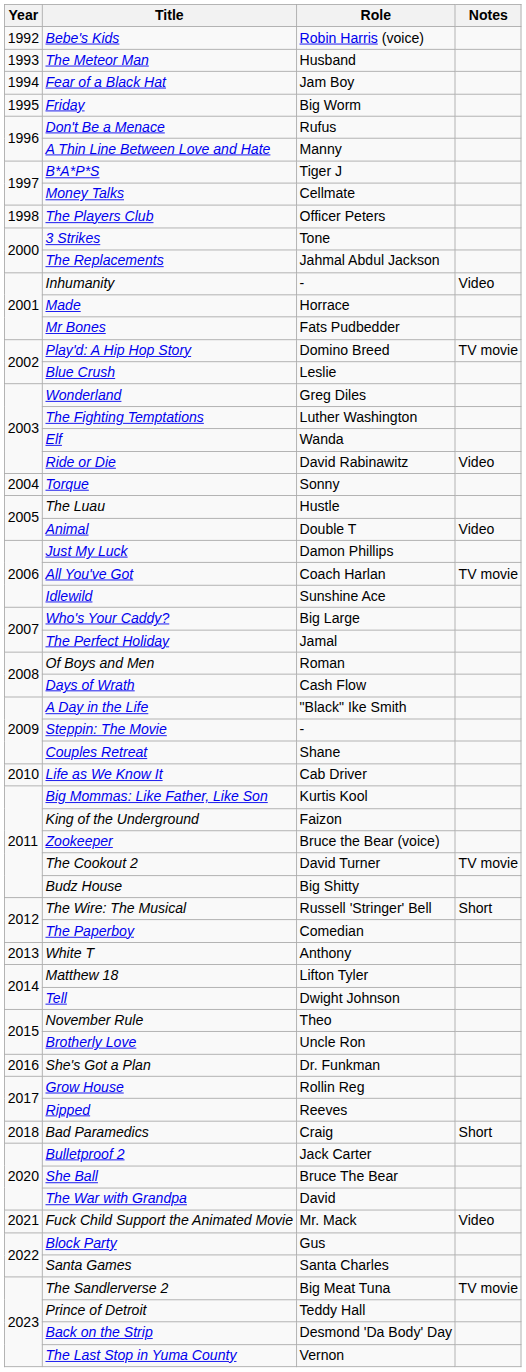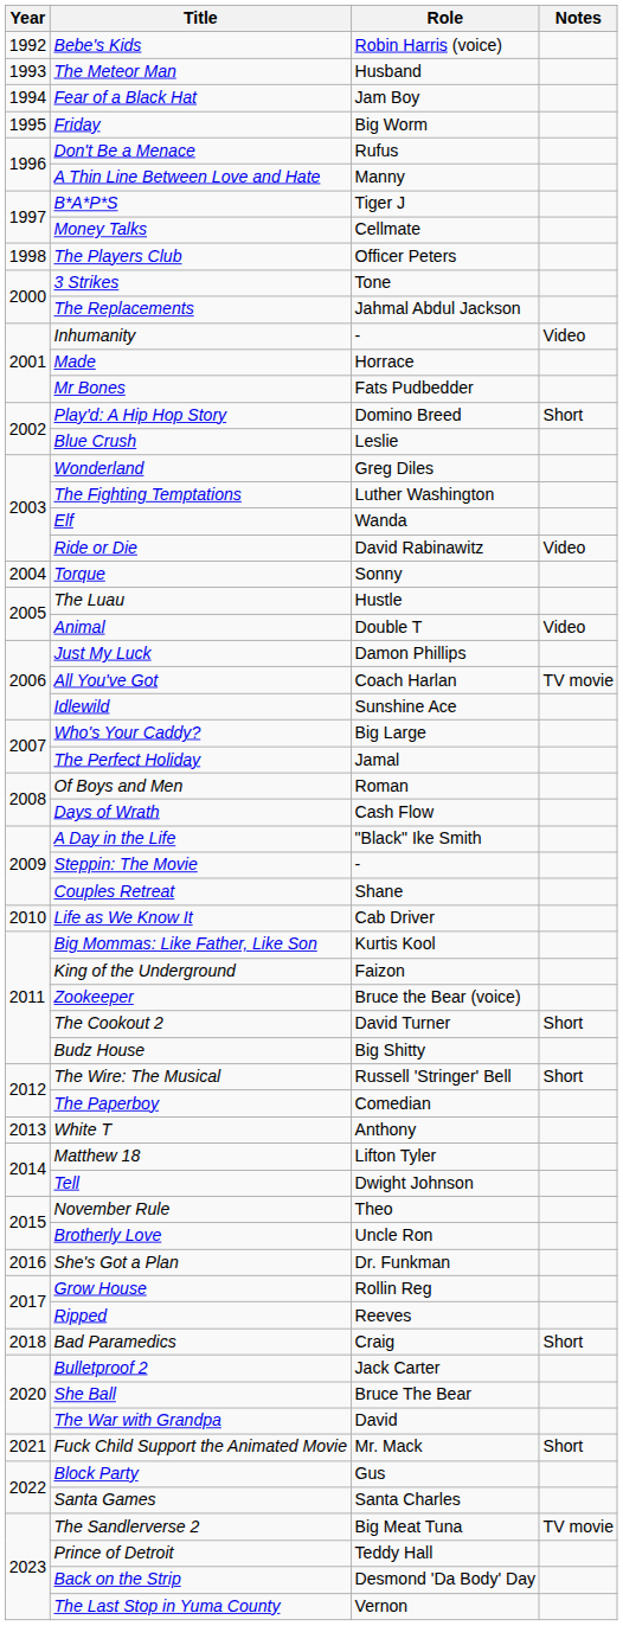 <table class="wikitable plainrowheaders sortable" style="margin-right: 0;">
 <tr>
 <th>Year</th>
 <th>Title</th>
 <th>Role</th>
 <th>Notes</th>
 </tr>
 <tr>
 <td>1992</td>
 <td><em><a href='#'>Bebe's Kids</a></em></td>
 <td><a href='#'>Robin Harris</a> (voice)</td>
 <td></td>
 </tr>
 <tr>
 <td>1993</td>
 <td><em><a href='#'>The Meteor Man</a></em></td>
 <td>Husband</td>
 <td></td>
 </tr>
 <tr>
 <td>1994</td>
 <td><em><a href='#'>Fear of a Black Hat</a></em></td>
 <td>Jam Boy</td>
 <td></td>
 </tr>
 <tr>
 <td>1995</td>
 <td><em><a href='#'>Friday</a></em></td>
 <td>Big Worm</td>
 <td></td>
 </tr>
 <tr>
 <td rowspan=2>1996</td>
 <td><em><a href='#'>Don't Be a Menace</a></em></td>
 <td>Rufus</td>
 <td></td>
 </tr>
 <tr>
 <td><em><a href='#'>A Thin Line Between Love and Hate</a></em></td>
 <td>Manny</td>
 <td></td>
 </tr>
 <tr>
 <td rowspan=2>1997</td>
 <td><em><a href='#'>B*A*P*S</a></em></td>
 <td>Tiger J</td>
 <td></td>
 </tr>
 <tr>
 <td><em><a href='#'>Money Talks</a></em></td>
 <td>Cellmate</td>
 <td></td>
 </tr>
 <tr>
 <td>1998</td>
 <td><em><a href='#'>The Players Club</a></em></td>
 <td>Officer Peters</td>
 <td></td>
 </tr>
 <tr>
 <td rowspan=2>2000</td>
 <td><em><a href='#'>3 Strikes</a></em></td>
 <td>Tone</td>
 <td></td>
 </tr>
 <tr>
 <td><em><a href='#'>The Replacements</a></em></td>
 <td>Jahmal Abdul Jackson</td>
 <td></td>
 </tr>
 <tr>
 <td rowspan=3>2001</td>
 <td><em>Inhumanity</em></td>
 <td>-</td>
 <td>Video</td>
 </tr>
 <tr>
 <td><em><a href='#'>Made</a></em></td>
 <td>Horrace</td>
 <td></td>
 </tr>
 <tr>
 <td><em><a href='#'>Mr Bones</a></em></td>
 <td>Fats Pudbedder</td>
 <td></td>
 </tr>
 <tr>
 <td rowspan=2>2002</td>
 <td><em><a href='#'>Play'd: A Hip Hop Story</a></em></td>
 <td>Domino Breed</td>
-<td>TV movie</td>
+<td>Short</td>
 </tr>
 <tr>
 <td><em><a href='#'>Blue Crush</a></em></td>
 <td>Leslie</td>
 <td></td>
 </tr>
 <tr>
 <td rowspan=4>2003</td>
 <td><em><a href='#'>Wonderland</a></em></td>
 <td>Greg Diles</td>
 <td></td>
 </tr>
 <tr>
 <td><em><a href='#'>The Fighting Temptations</a></em></td>
 <td>Luther Washington</td>
 <td></td>
 </tr>
 <tr>
 <td><em><a href='#'>Elf</a></em></td>
 <td>Wanda</td>
 <td></td>
 </tr>
 <tr>
 <td><em><a href='#'>Ride or Die</a></em></td>
 <td>David Rabinawitz</td>
 <td>Video</td>
 </tr>
 <tr>
 <td>2004</td>
 <td><em><a href='#'>Torque</a></em></td>
 <td>Sonny</td>
 <td></td>
 </tr>
 <tr>
 <td rowspan=2>2005</td>
 <td><em>The Luau</em></td>
 <td>Hustle</td>
 <td></td>
 </tr>
 <tr>
 <td><em><a href='#'>Animal</a></em></td>
 <td>Double T</td>
 <td>Video</td>
 </tr>
 <tr>
 <td rowspan=3>2006</td>
 <td><em><a href='#'>Just My Luck</a></em></td>
 <td>Damon Phillips</td>
 <td></td>
 </tr>
 <tr>
 <td><em><a href='#'>All You've Got</a></em></td>
 <td>Coach Harlan</td>
 <td>TV movie</td>
 </tr>
 <tr>
 <td><em><a href='#'>Idlewild</a></em></td>
 <td>Sunshine Ace</td>
 <td></td>
 </tr>
 <tr>
 <td rowspan=2>2007</td>
 <td><em><a href='#'>Who's Your Caddy?</a></em></td>
 <td>Big Large</td>
 <td></td>
 </tr>
 <tr>
 <td><em><a href='#'>The Perfect Holiday</a></em></td>
 <td>Jamal</td>
 <td></td>
 </tr>
 <tr>
 <td rowspan=2>2008</td>
 <td><em>Of Boys and Men</em></td>
 <td>Roman</td>
 <td></td>
 </tr>
 <tr>
 <td><em><a href='#'>Days of Wrath</a></em></td>
 <td>Cash Flow</td>
 <td></td>
 </tr>
 <tr>
 <td rowspan=3>2009</td>
 <td><em><a href='#'>A Day in the Life</a></em></td>
 <td>"Black" Ike Smith</td>
 <td></td>
 </tr>
 <tr>
 <td><em><a href='#'>Steppin: The Movie</a></em></td>
 <td>-</td>
 <td></td>
 </tr>
 <tr>
 <td><em><a href='#'>Couples Retreat</a></em></td>
 <td>Shane</td>
 <td></td>
 </tr>
 <tr>
 <td>2010</td>
 <td><em><a href='#'>Life as We Know It</a></em></td>
 <td>Cab Driver</td>
 <td></td>
 </tr>
 <tr>
 <td rowspan=5>2011</td>
 <td><em><a href='#'>Big Mommas: Like Father, Like Son</a></em></td>
 <td>Kurtis Kool</td>
 <td></td>
 </tr>
 <tr>
 <td><em>King of the Underground</em></td>
 <td>Faizon</td>
 <td></td>
 </tr>
 <tr>
 <td><em><a href='#'>Zookeeper</a></em></td>
 <td>Bruce the Bear (voice)</td>
 <td></td>
 </tr>
 <tr>
 <td><em>The Cookout 2</em></td>
 <td>David Turner</td>
-<td>TV movie</td>
+<td>Short</td>
 </tr>
 <tr>
 <td><em>Budz House</em></td>
 <td>Big Shitty</td>
 <td></td>
 </tr>
 <tr>
 <td rowspan=2>2012</td>
 <td><em>The Wire: The Musical</em></td>
 <td>Russell 'Stringer' Bell</td>
 <td>Short</td>
 </tr>
 <tr>
 <td><em><a href='#'>The Paperboy</a></em></td>
 <td>Comedian</td>
 <td></td>
 </tr>
 <tr>
 <td>2013</td>
 <td><em>White T</em></td>
 <td>Anthony</td>
 <td></td>
 </tr>
 <tr>
 <td rowspan=2>2014</td>
 <td><em>Matthew 18</em></td>
 <td>Lifton Tyler</td>
 <td></td>
 </tr>
 <tr>
 <td><em><a href='#'>Tell</a></em></td>
 <td>Dwight Johnson</td>
 <td></td>
 </tr>
 <tr>
 <td rowspan=2>2015</td>
 <td><em>November Rule</em></td>
 <td>Theo</td>
 <td></td>
 </tr>
 <tr>
 <td><em><a href='#'>Brotherly Love</a></em></td>
 <td>Uncle Ron</td>
 <td></td>
 </tr>
 <tr>
 <td>2016</td>
 <td><em>She's Got a Plan</em></td>
 <td>Dr. Funkman</td>
 <td></td>
 </tr>
 <tr>
 <td rowspan=2>2017</td>
 <td><em><a href='#'>Grow House</a></em></td>
 <td>Rollin Reg</td>
 <td></td>
 </tr>
 <tr>
 <td><em><a href='#'>Ripped</a></em></td>
 <td>Reeves</td>
 <td></td>
 </tr>
 <tr>
 <td>2018</td>
 <td><em>Bad Paramedics</em></td>
 <td>Craig</td>
 <td>Short</td>
 </tr>
 <tr>
 <td rowspan=3>2020</td>
 <td><em><a href='#'>Bulletproof 2</a></em></td>
 <td>Jack Carter</td>
 <td></td>
 </tr>
 <tr>
 <td><em><a href='#'>She Ball</a></em></td>
 <td>Bruce The Bear</td>
 <td></td>
 </tr>
 <tr>
 <td><em><a href='#'>The War with Grandpa</a></em></td>
 <td>David</td>
 <td></td>
 </tr>
 <tr>
 <td>2021</td>
 <td><em>Fuck Child Support the Animated Movie</em></td>
 <td>Mr. Mack</td>
-<td>Video</td>
+<td>Short</td>
 </tr>
 <tr>
 <td rowspan=2>2022</td>
 <td><em><a href='#'>Block Party</a></em></td>
 <td>Gus</td>
 <td></td>
 </tr>
 <tr>
 <td><em>Santa Games</em></td>
 <td>Santa Charles</td>
 <td></td>
 </tr>
 <tr>
 <td rowspan=4>2023</td>
 <td><em>The Sandlerverse 2</em></td>
 <td>Big Meat Tuna</td>
 <td>TV movie</td>
 </tr>
 <tr>
 <td><em>Prince of Detroit</em></td>
 <td>Teddy Hall</td>
 <td></td>
 </tr>
 <tr>
 <td><em><a href='#'>Back on the Strip</a></em></td>
 <td>Desmond 'Da Body' Day</td>
 <td></td>
 </tr>
 <tr>
 <td><em><a href='#'>The Last Stop in Yuma County</a></em></td>
 <td>Vernon</td>
 <td></td>
 </tr>
 </table>
